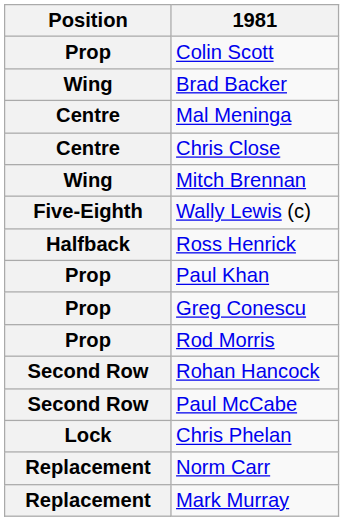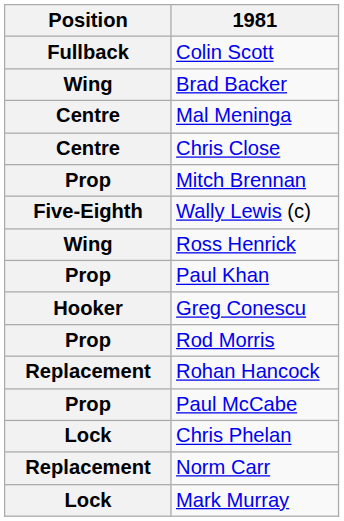 <table class="wikitable">
 <tr>
 <th style="width:125px;">Position</th>
 <th style="width:125px;">1981</th>
 </tr>
 <tr>
-<th>Prop</th>
+<th>Fullback</th>
 <td colspan="2"> <a href='#'>Colin Scott</a></td>
 </tr>
 <tr>
 <th>Wing</th>
 <td colspan="2"> <a href='#'>Brad Backer</a></td>
 </tr>
 <tr>
 <th>Centre</th>
 <td colspan="2"> <a href='#'>Mal Meninga</a></td>
 </tr>
 <tr>
 <th>Centre</th>
 <td colspan="2"> <a href='#'>Chris Close</a></td>
 </tr>
 <tr>
-<th>Wing</th>
+<th>Prop</th>
 <td colspan="2"> <a href='#'>Mitch Brennan</a></td>
 </tr>
 <tr>
 <th>Five-Eighth</th>
 <td colspan="2"> <a href='#'>Wally Lewis</a> (c)</td>
 </tr>
 <tr>
-<th>Halfback</th>
+<th>Wing</th>
 <td colspan="2"> <a href='#'>Ross Henrick</a></td>
 </tr>
 <tr>
 <th>Prop</th>
 <td colspan="2"> <a href='#'>Paul Khan</a></td>
 </tr>
 <tr>
-<th>Prop</th>
+<th>Hooker</th>
 <td colspan="2"> <a href='#'>Greg Conescu</a></td>
 </tr>
 <tr>
 <th>Prop</th>
 <td colspan="2"> <a href='#'>Rod Morris</a></td>
 </tr>
 <tr>
-<th>Second Row</th>
+<th>Replacement</th>
 <td colspan="2"> <a href='#'>Rohan Hancock</a></td>
 </tr>
 <tr>
-<th>Second Row</th>
+<th>Prop</th>
 <td colspan="2"> <a href='#'>Paul McCabe</a></td>
 </tr>
 <tr>
 <th>Lock</th>
 <td colspan="2"> <a href='#'>Chris Phelan</a></td>
 </tr>
 <tr>
 <th>Replacement</th>
 <td colspan="2"> <a href='#'>Norm Carr</a></td>
 </tr>
 <tr>
-<th>Replacement</th>
+<th>Lock</th>
 <td colspan="2"> <a href='#'>Mark Murray</a></td>
 </tr>
 </table>
